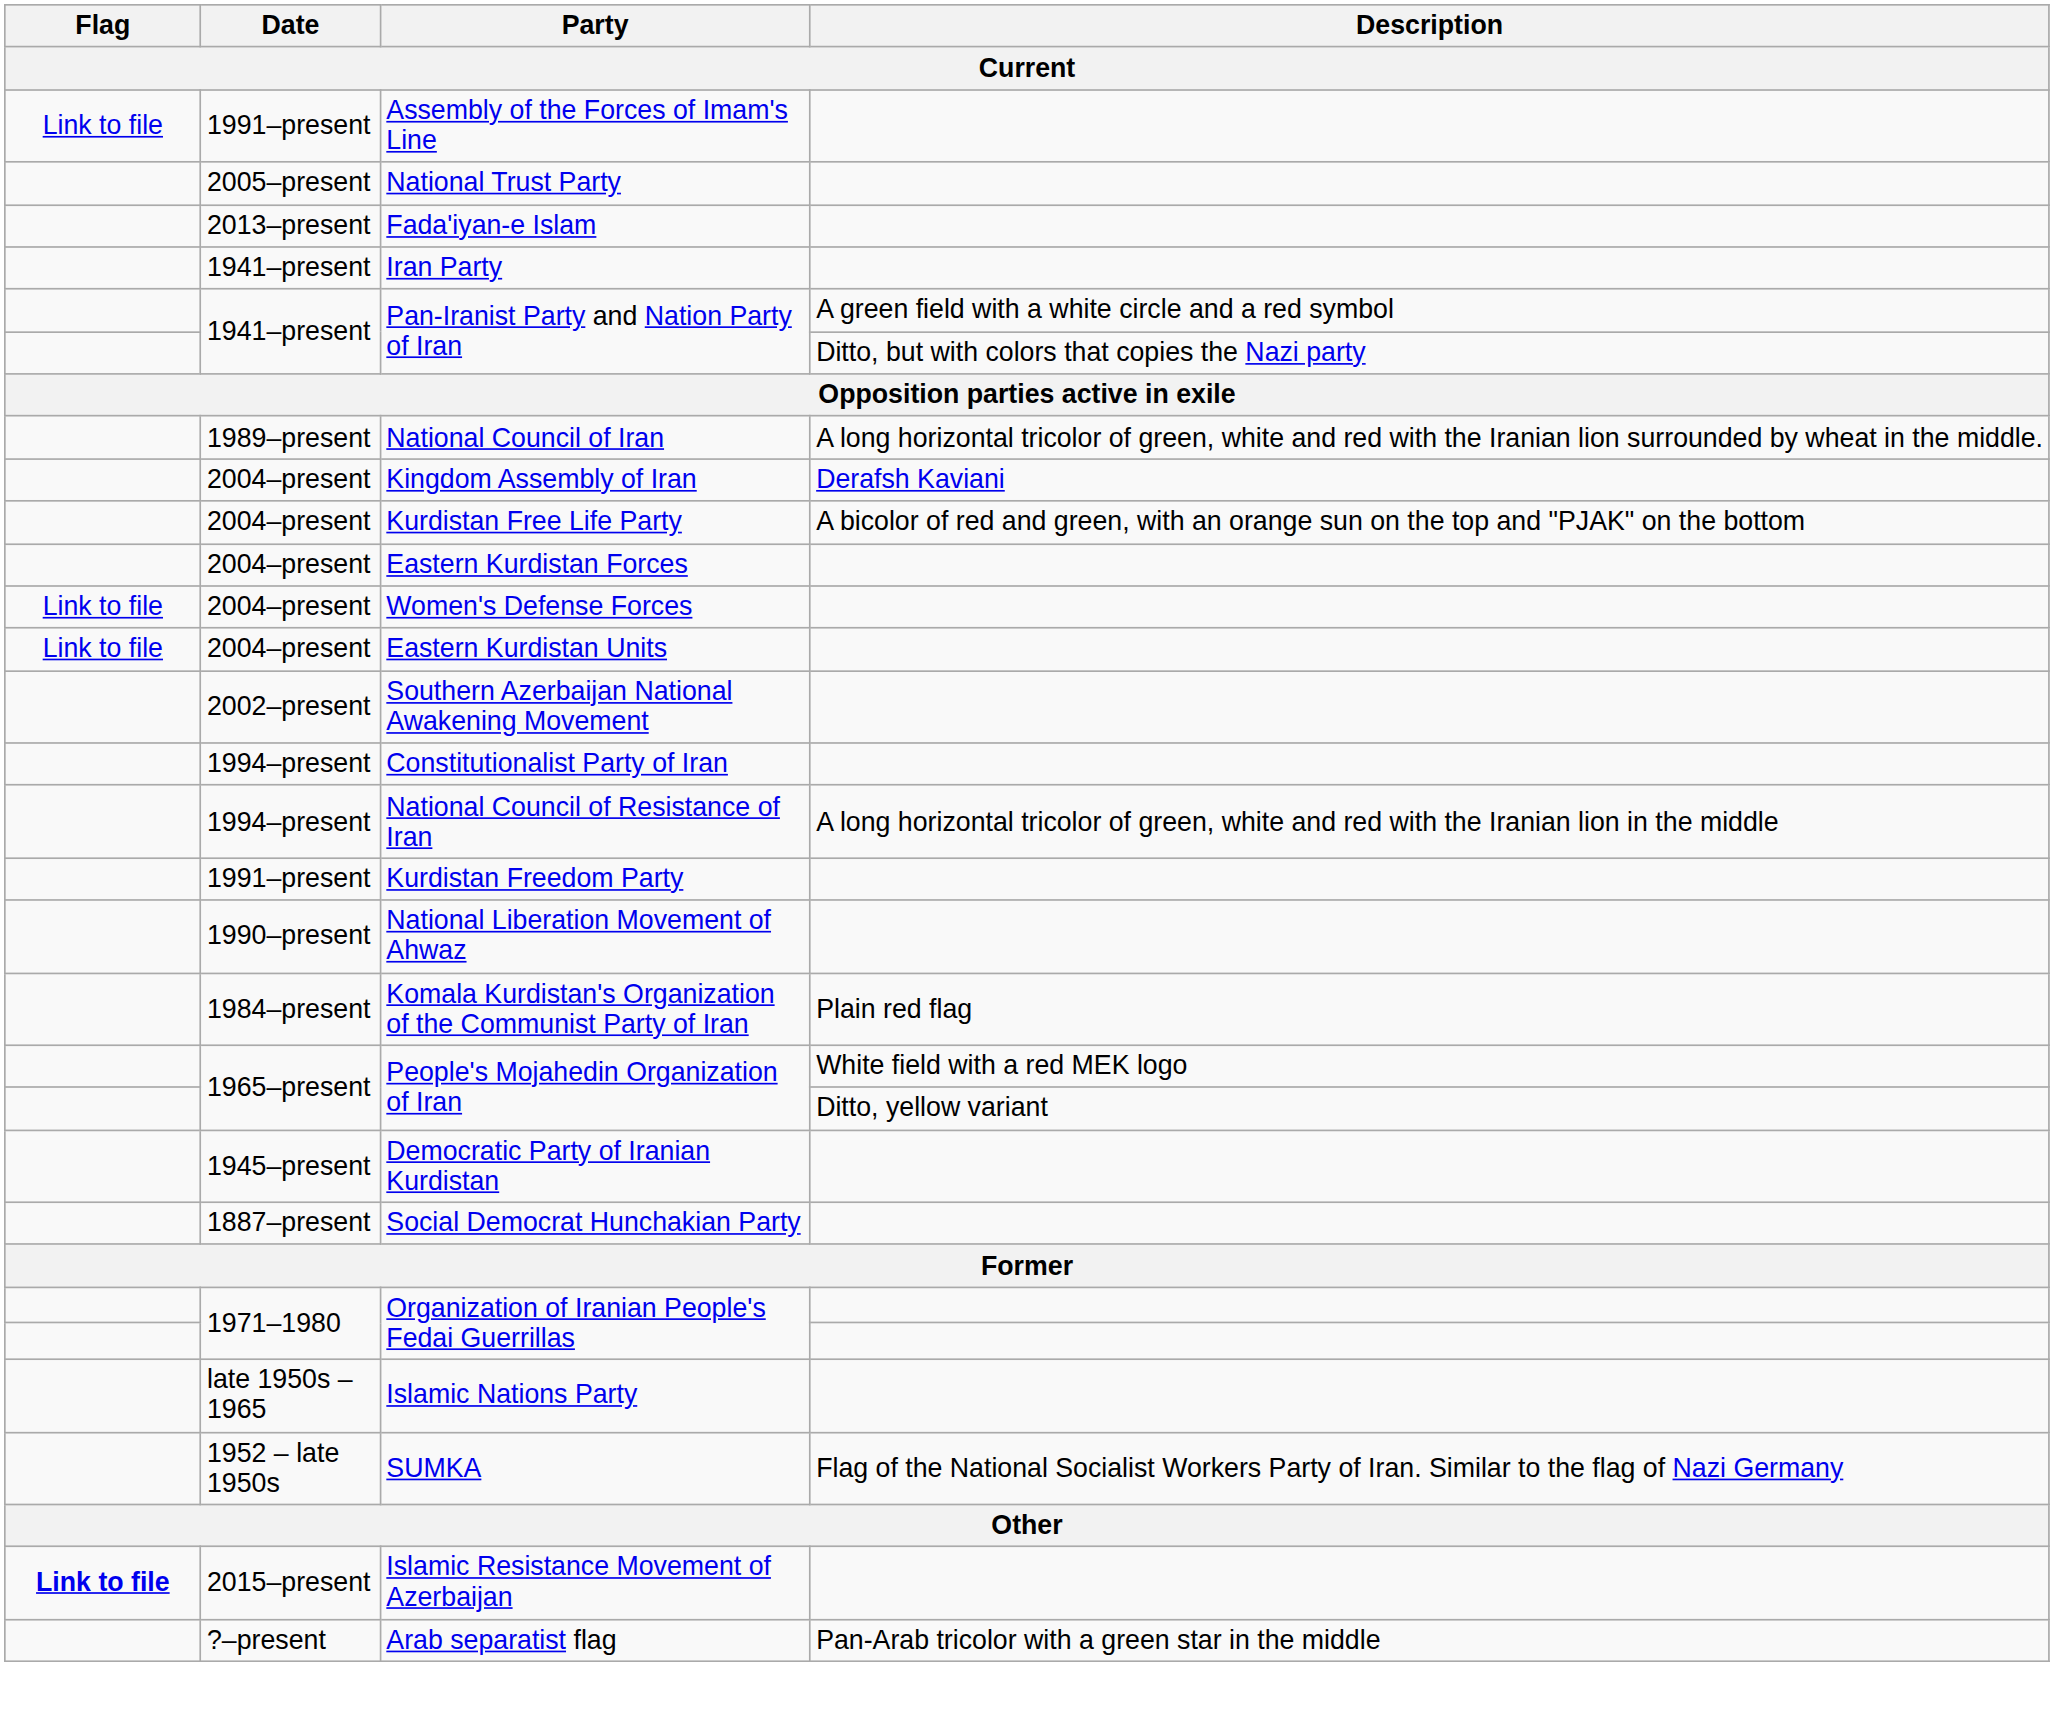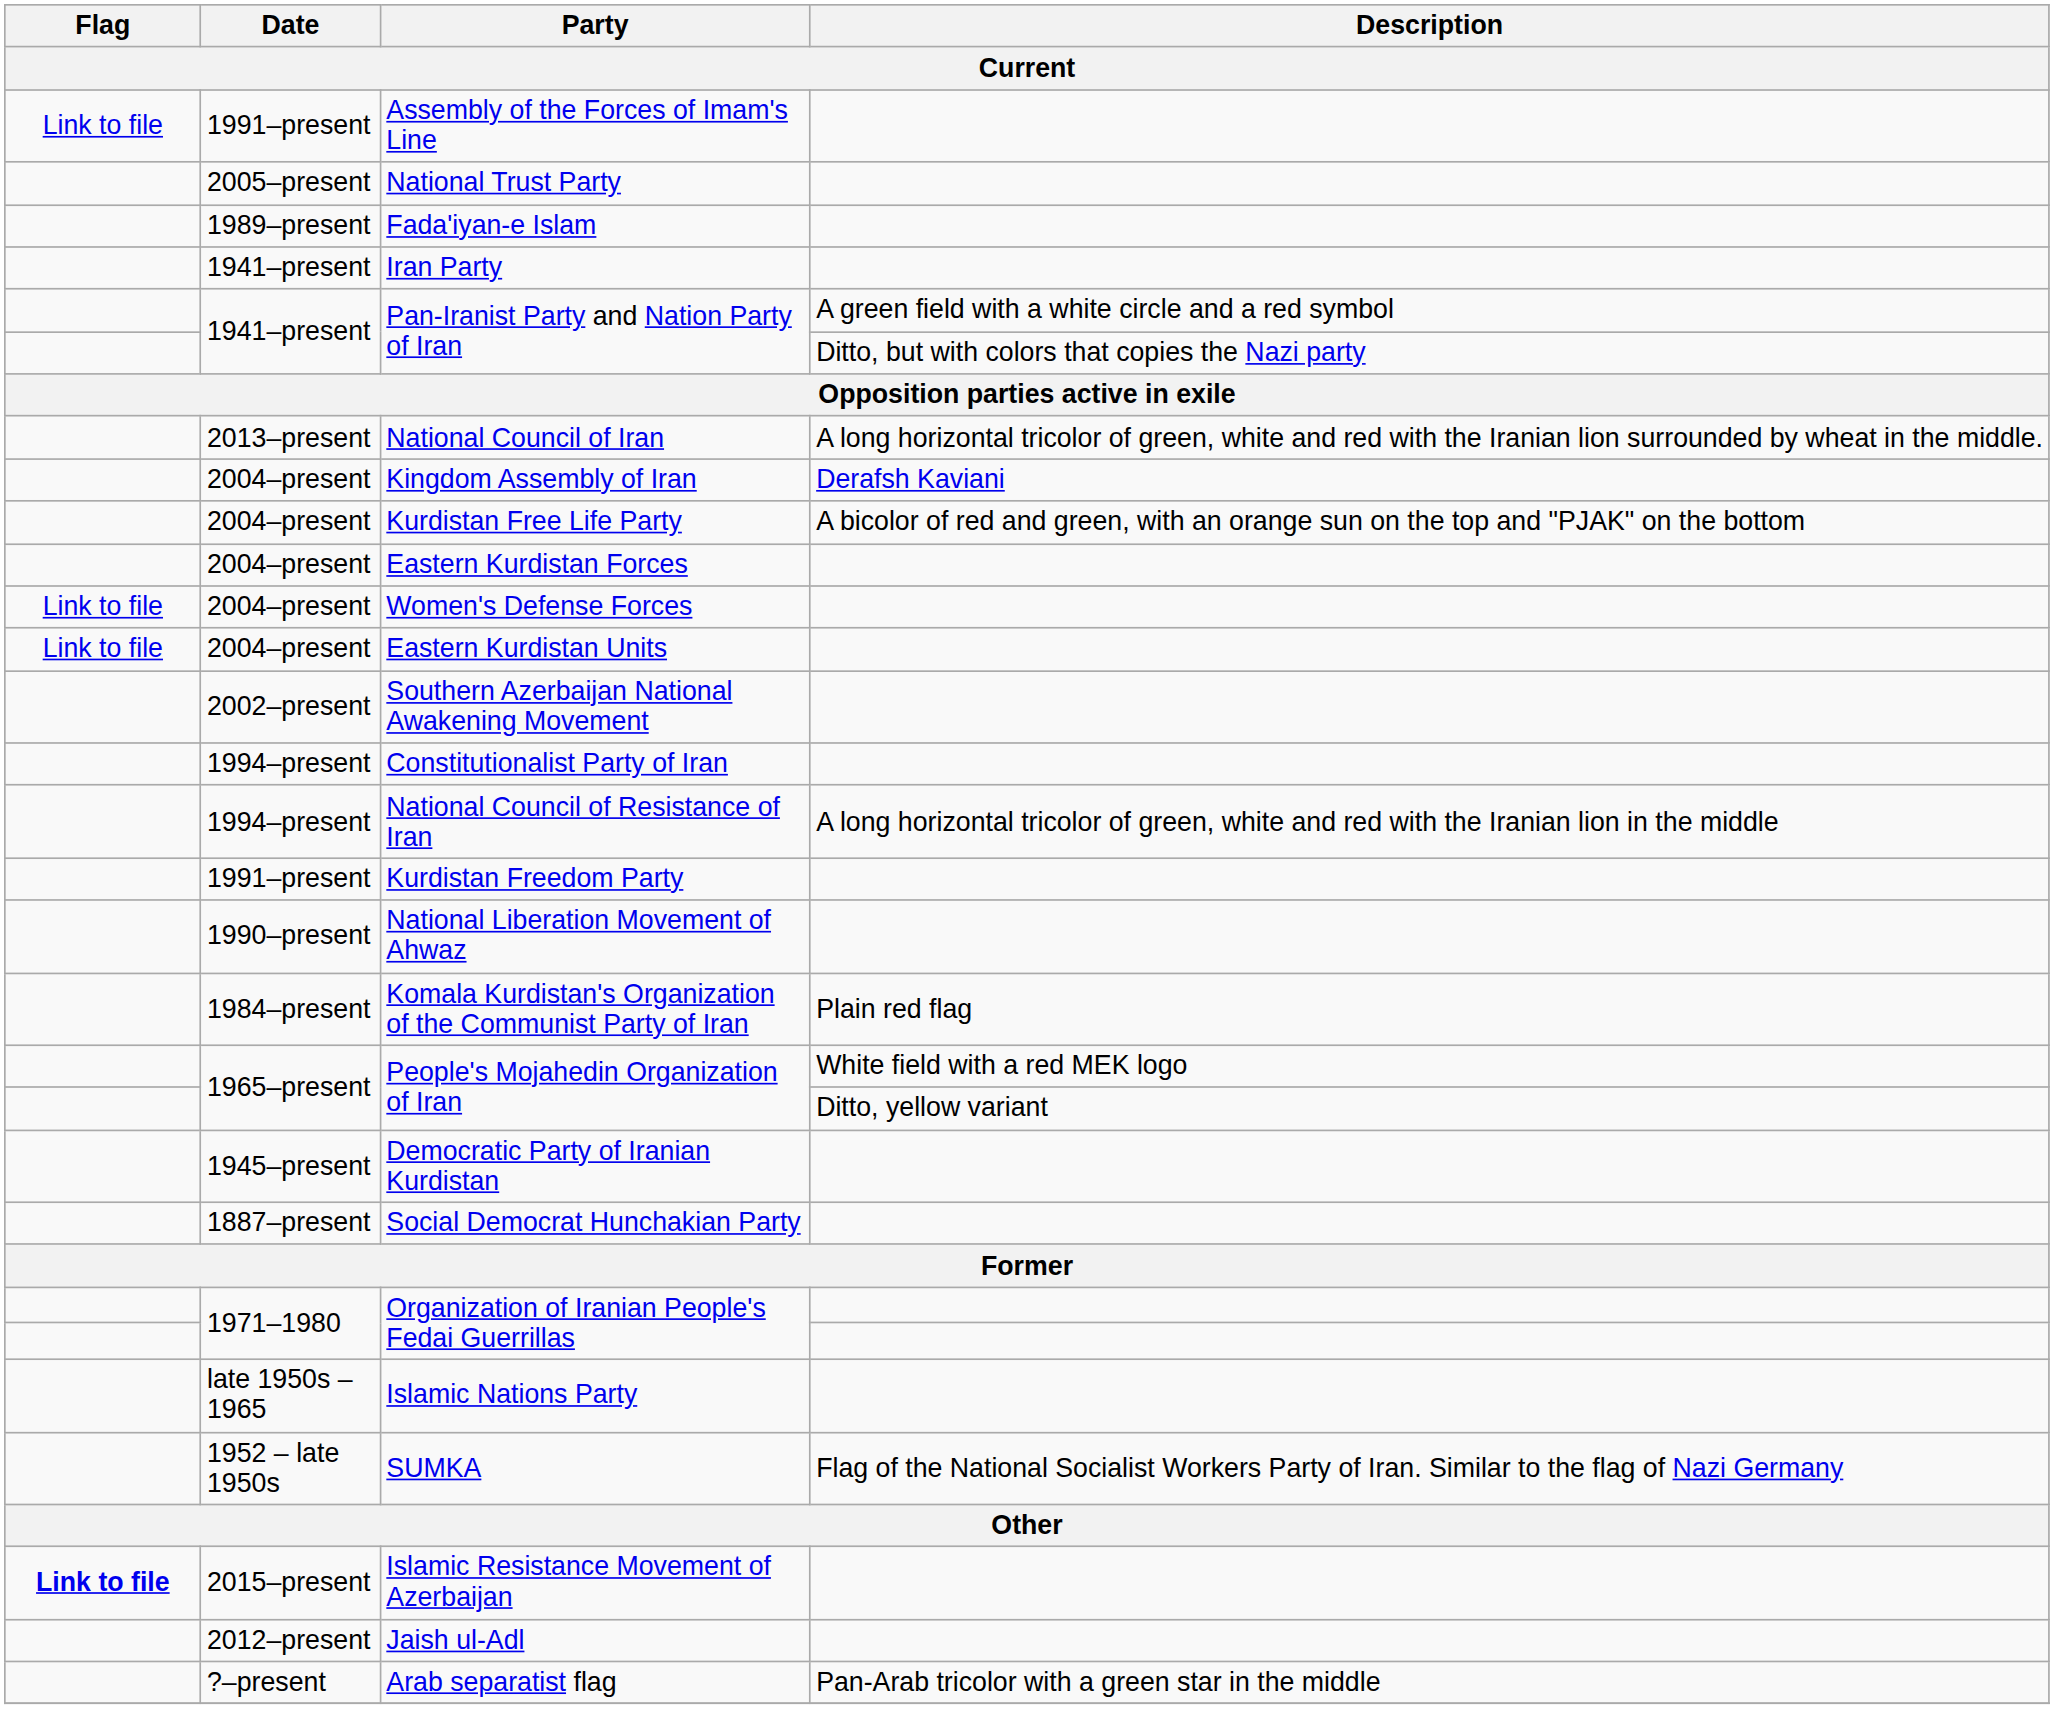 <table class="wikitable" style="background:#f9f9f9">
 <tr>
 <th width="110">Flag</th>
 <th width="100">Date</th>
 <th width="250">Party</th>
 <th widthđ="400">Description</th>
 </tr>
 <tr>
 <th colspan="4">Current</th>
 </tr>
 <tr>
 <td style="text-align:center;"><a href='#'>Link to file</a></td>
 <td>1991–present</td>
 <td><a href='#'>Assembly of the Forces of Imam's Line</a></td>
 <td></td>
 </tr>
 <tr>
 <td></td>
 <td>2005–present</td>
 <td><a href='#'>National Trust Party</a></td>
 <td></td>
 </tr>
 <tr>
 <td></td>
-<td>2013–present</td>
+<td>1989–present</td>
 <td><a href='#'>Fada'iyan-e Islam</a></td>
 <td></td>
 </tr>
 <tr>
 <td></td>
 <td>1941–present</td>
 <td><a href='#'>Iran Party</a></td>
 <td></td>
 </tr>
 <tr>
 <td></td>
 <td rowspan="2">1941–present</td>
 <td rowspan="2"><a href='#'>Pan-Iranist Party</a> and <a href='#'>Nation Party of Iran</a></td>
 <td>A green field with a white circle and a red symbol</td>
 </tr>
 <tr>
 <td></td>
 <td>Ditto, but with colors that copies the <a href='#'>Nazi party</a></td>
 </tr>
 <tr>
 <th colspan="4">Opposition parties active in exile</th>
 </tr>
 <tr>
 <td></td>
-<td>1989–present</td>
+<td>2013–present</td>
 <td><a href='#'>National Council of Iran</a></td>
 <td>A long horizontal tricolor of green, white and red with the Iranian lion surrounded by wheat in the middle.</td>
 </tr>
 <tr>
 <td></td>
 <td>2004–present</td>
 <td><a href='#'>Kingdom Assembly of Iran</a></td>
 <td><a href='#'>Derafsh Kaviani</a></td>
 </tr>
 <tr>
 <td></td>
 <td>2004–present</td>
 <td><a href='#'>Kurdistan Free Life Party</a></td>
 <td>A bicolor of red and green, with an orange sun on the top and "PJAK" on the bottom</td>
 </tr>
 <tr>
 <td></td>
 <td>2004–present</td>
 <td><a href='#'>Eastern Kurdistan Forces</a></td>
 <td></td>
 </tr>
 <tr>
 <td style="text-align:center;"><a href='#'>Link to file</a></td>
 <td>2004–present</td>
 <td><a href='#'>Women's Defense Forces</a></td>
 <td></td>
 </tr>
 <tr>
 <td style="text-align:center;"><a href='#'>Link to file</a></td>
 <td>2004–present</td>
 <td><a href='#'>Eastern Kurdistan Units</a></td>
 <td></td>
 </tr>
 <tr>
 <td></td>
 <td>2002–present</td>
 <td><a href='#'>Southern Azerbaijan National Awakening Movement</a></td>
 <td></td>
 </tr>
 <tr>
 <td></td>
 <td>1994–present</td>
 <td><a href='#'>Constitutionalist Party of Iran</a></td>
 <td></td>
 </tr>
 <tr>
 <td></td>
 <td>1994–present</td>
 <td><a href='#'>National Council of Resistance of Iran</a></td>
 <td>A long horizontal tricolor of green, white and red with the Iranian lion in the middle</td>
 </tr>
 <tr>
 <td></td>
 <td>1991–present</td>
 <td><a href='#'>Kurdistan Freedom Party</a></td>
 <td></td>
 </tr>
 <tr>
 <td></td>
 <td>1990–present</td>
 <td><a href='#'>National Liberation Movement of Ahwaz</a></td>
 <td></td>
 </tr>
 <tr>
 <td></td>
 <td>1984–present</td>
 <td><a href='#'>Komala Kurdistan's Organization of the Communist Party of Iran</a></td>
 <td>Plain red flag</td>
 </tr>
 <tr>
 <td></td>
 <td rowspan="2">1965–present</td>
 <td rowspan="2"><a href='#'>People's Mojahedin Organization of Iran</a></td>
 <td>White field with a red MEK logo</td>
 </tr>
 <tr>
 <td></td>
 <td>Ditto, yellow variant</td>
 </tr>
 <tr>
 <td></td>
 <td>1945–present</td>
 <td><a href='#'>Democratic Party of Iranian Kurdistan</a></td>
 <td></td>
 </tr>
 <tr>
 <td></td>
 <td>1887–present</td>
 <td><a href='#'>Social Democrat Hunchakian Party</a></td>
 <td></td>
 </tr>
 <tr>
 <th colspan="4">Former</th>
 </tr>
 <tr>
 <td></td>
 <td rowspan="2">1971–1980</td>
 <td rowspan="2"><a href='#'>Organization of Iranian People's Fedai Guerrillas</a></td>
 <td></td>
 </tr>
 <tr>
 <td></td>
 <td></td>
 </tr>
 <tr>
 <td></td>
 <td>late 1950s – 1965</td>
 <td><a href='#'>Islamic Nations Party</a></td>
 <td></td>
 </tr>
 <tr>
 <td></td>
 <td>1952 – late 1950s</td>
 <td><a href='#'>SUMKA</a></td>
 <td>Flag of the National Socialist Workers Party of Iran. Similar to the flag of <a href='#'>Nazi Germany</a></td>
 </tr>
 <tr>
 <th colspan="4">Other</th>
 </tr>
 <tr>
 <td style="text-align:center;"><strong><a href='#'>Link to file</a></strong></td>
 <td>2015–present</td>
 <td><a href='#'>Islamic Resistance Movement of Azerbaijan</a></td>
 <td></td>
 </tr>
 <tr>
 <td></td>
+<td>2012–present</td>
+<td><a href='#'>Jaish ul-Adl</a></td>
+<td></td>
+</tr>
+<tr>
+<td></td>
 <td>?–present</td>
 <td><a href='#'>Arab separatist</a> flag</td>
 <td>Pan-Arab tricolor with a green star in the middle</td>
 </tr>
 <tr>
 </tr>
 </table>
